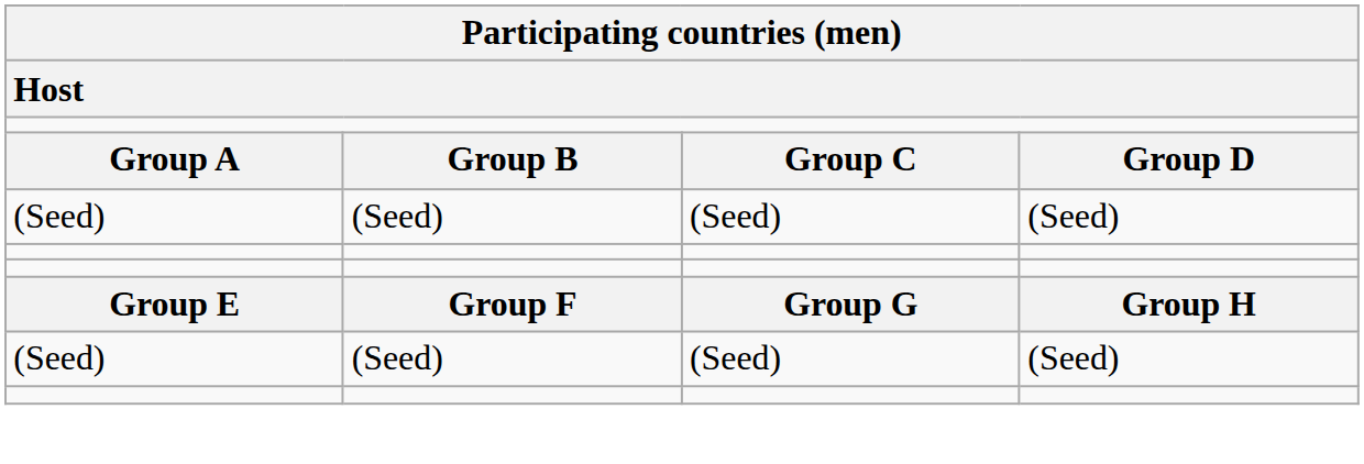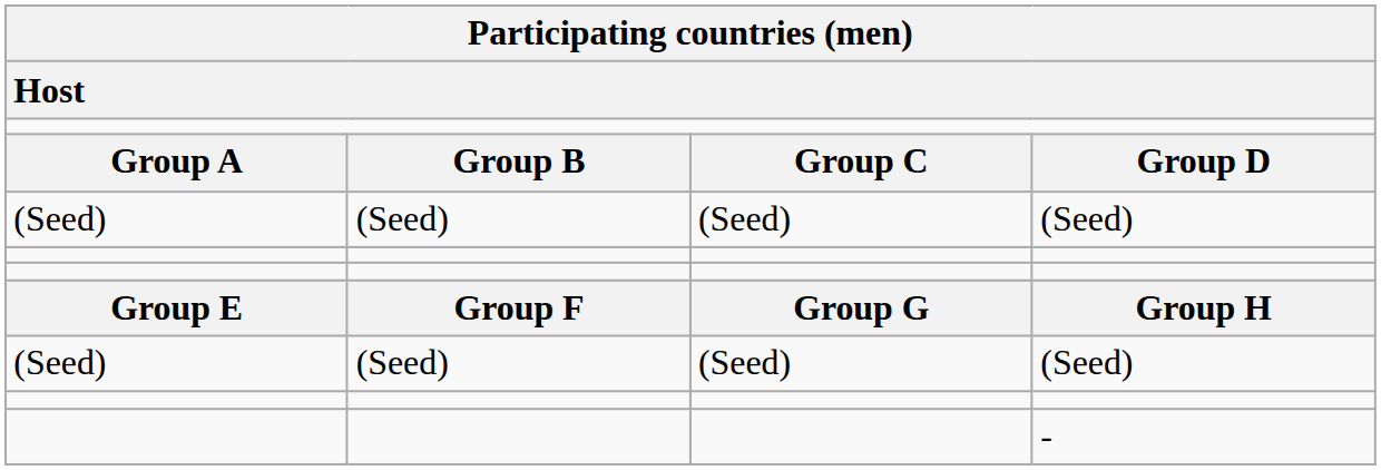 <table class="wikitable" style= "text-align: left; Width:70%">
 <tr>
 <th colspan= 4>Participating countries (men)</th>
 </tr>
 <tr>
 <th colspan=4 style= "text-align: left">Host</th>
 </tr>
 <tr>
 <td colspan=4></td>
 </tr>
 <tr>
 <th width=10%>Group A</th>
 <th width=10%>Group B</th>
 <th width=10%>Group C</th>
 <th width=10%>Group D</th>
 </tr>
 <tr>
 <td> (Seed)</td>
 <td> (Seed)</td>
 <td> (Seed)</td>
 <td> (Seed)</td>
 </tr>
 <tr>
 <td></td>
 <td></td>
 <td></td>
 <td></td>
 </tr>
 <tr>
 <td></td>
 <td></td>
 <td></td>
 <td></td>
 </tr>
 <tr>
 <th width=10%>Group E</th>
 <th width=10%>Group F</th>
 <th width=10%>Group G</th>
 <th width=10%>Group H</th>
 </tr>
 <tr>
 <td> (Seed)</td>
 <td> (Seed)</td>
 <td> (Seed)</td>
 <td> (Seed)</td>
 </tr>
 <tr>
 <td></td>
 <td></td>
 <td></td>
 <td></td>
 </tr>
+<tr>
+<td></td>
+<td></td>
+<td></td>
+<td>-</td>
+</tr>
 </table>
